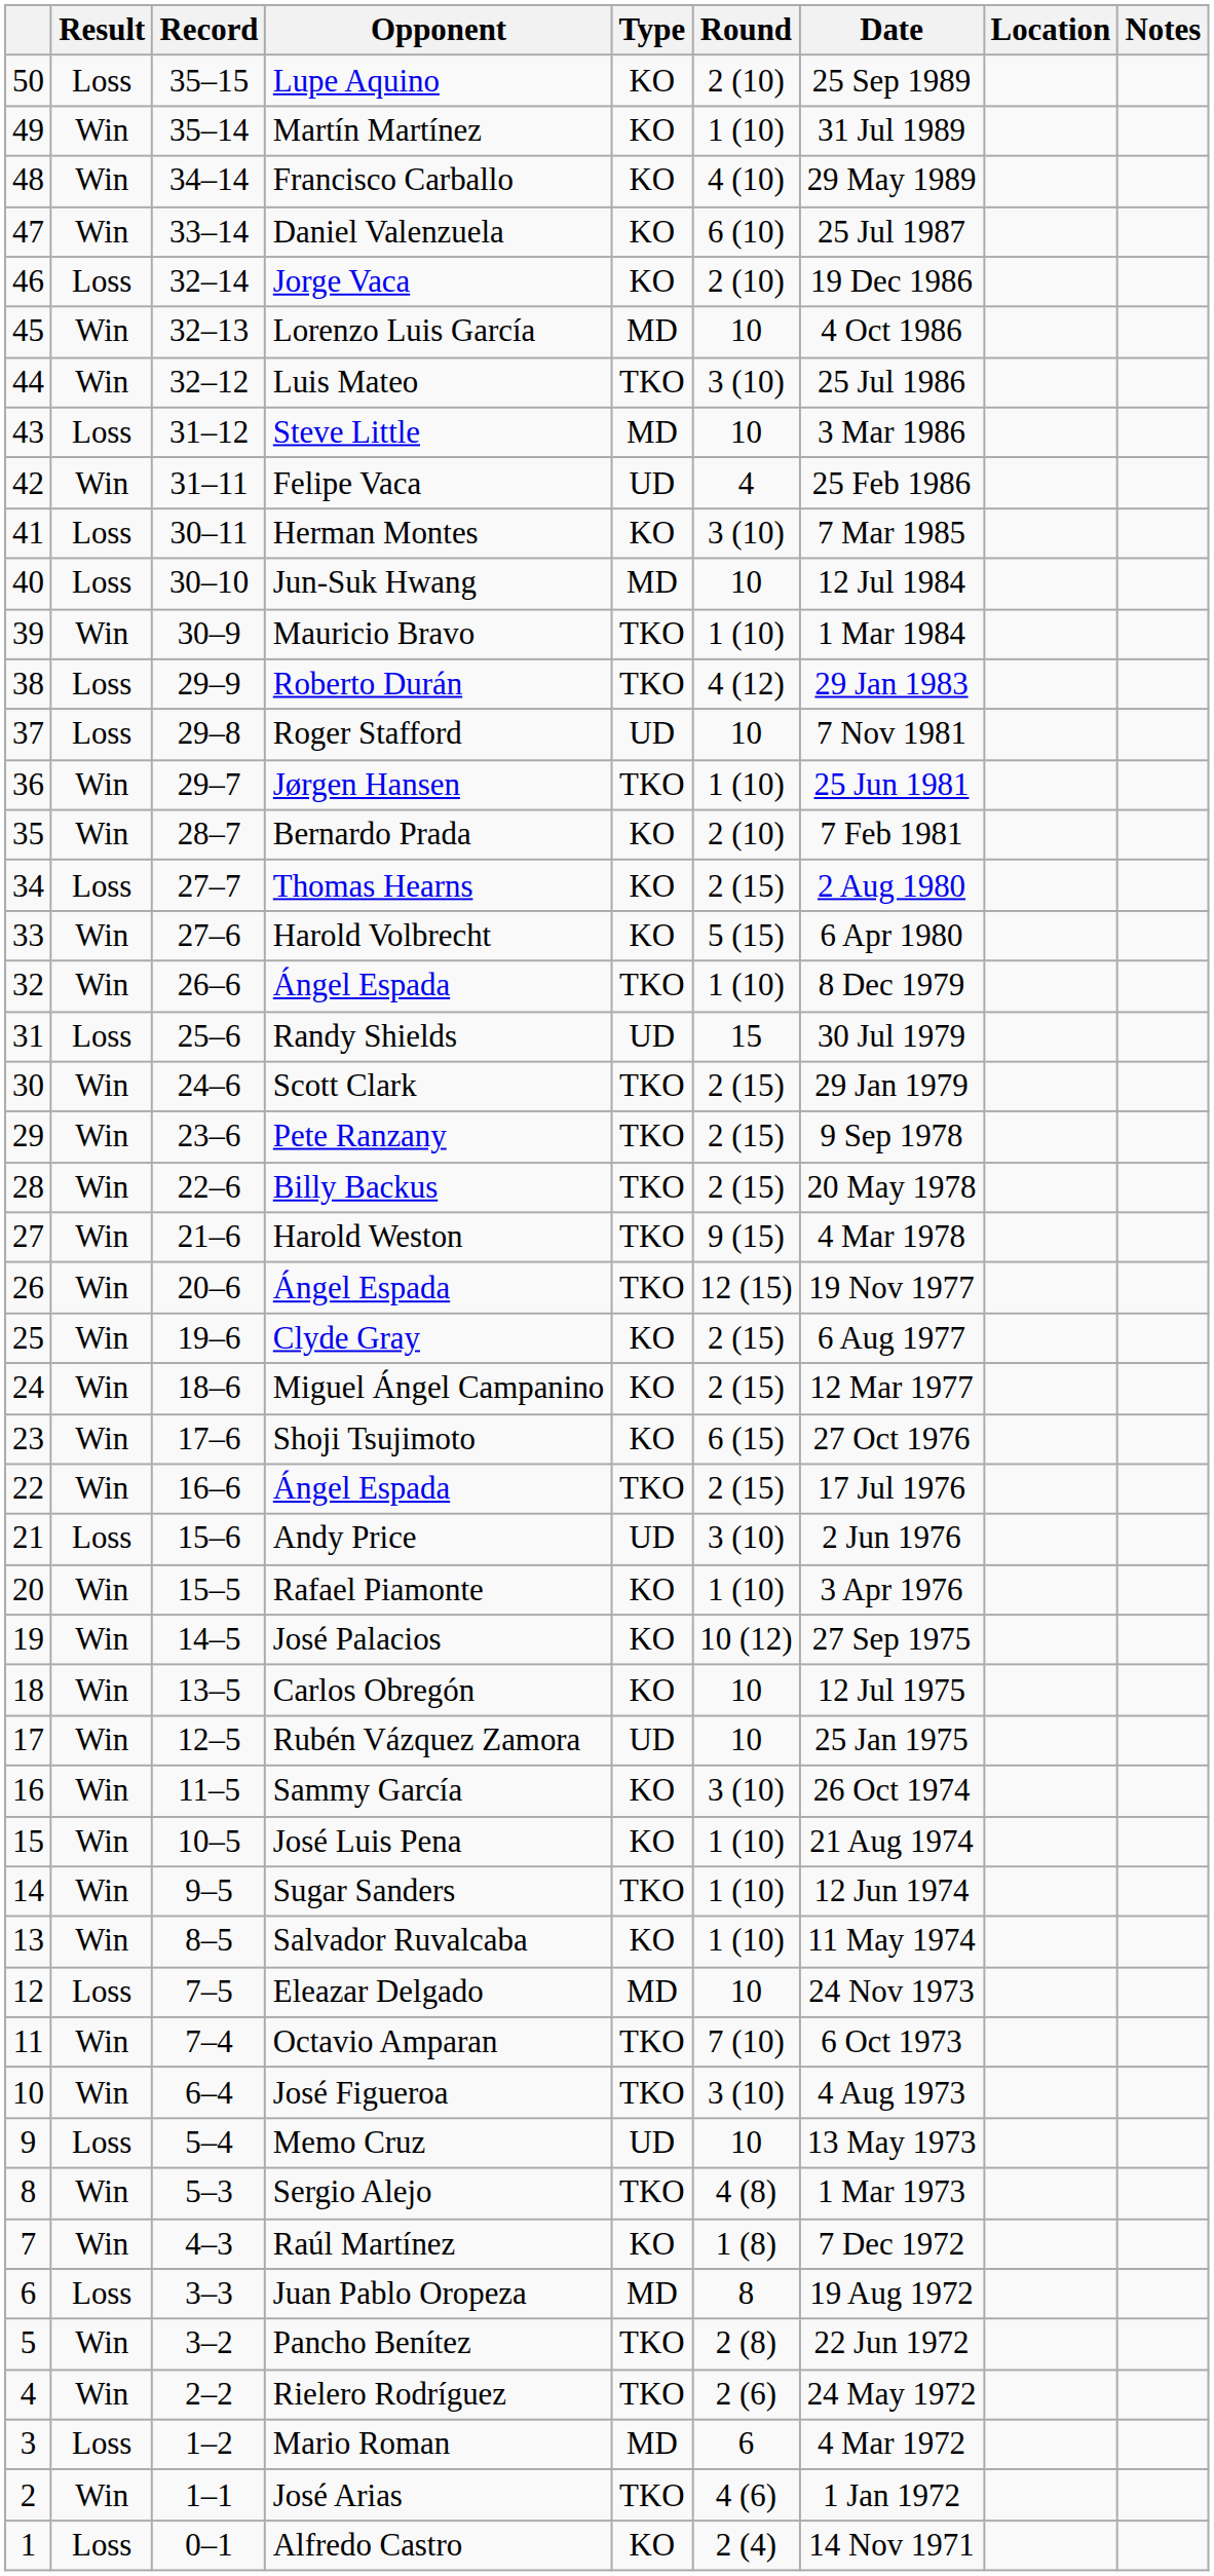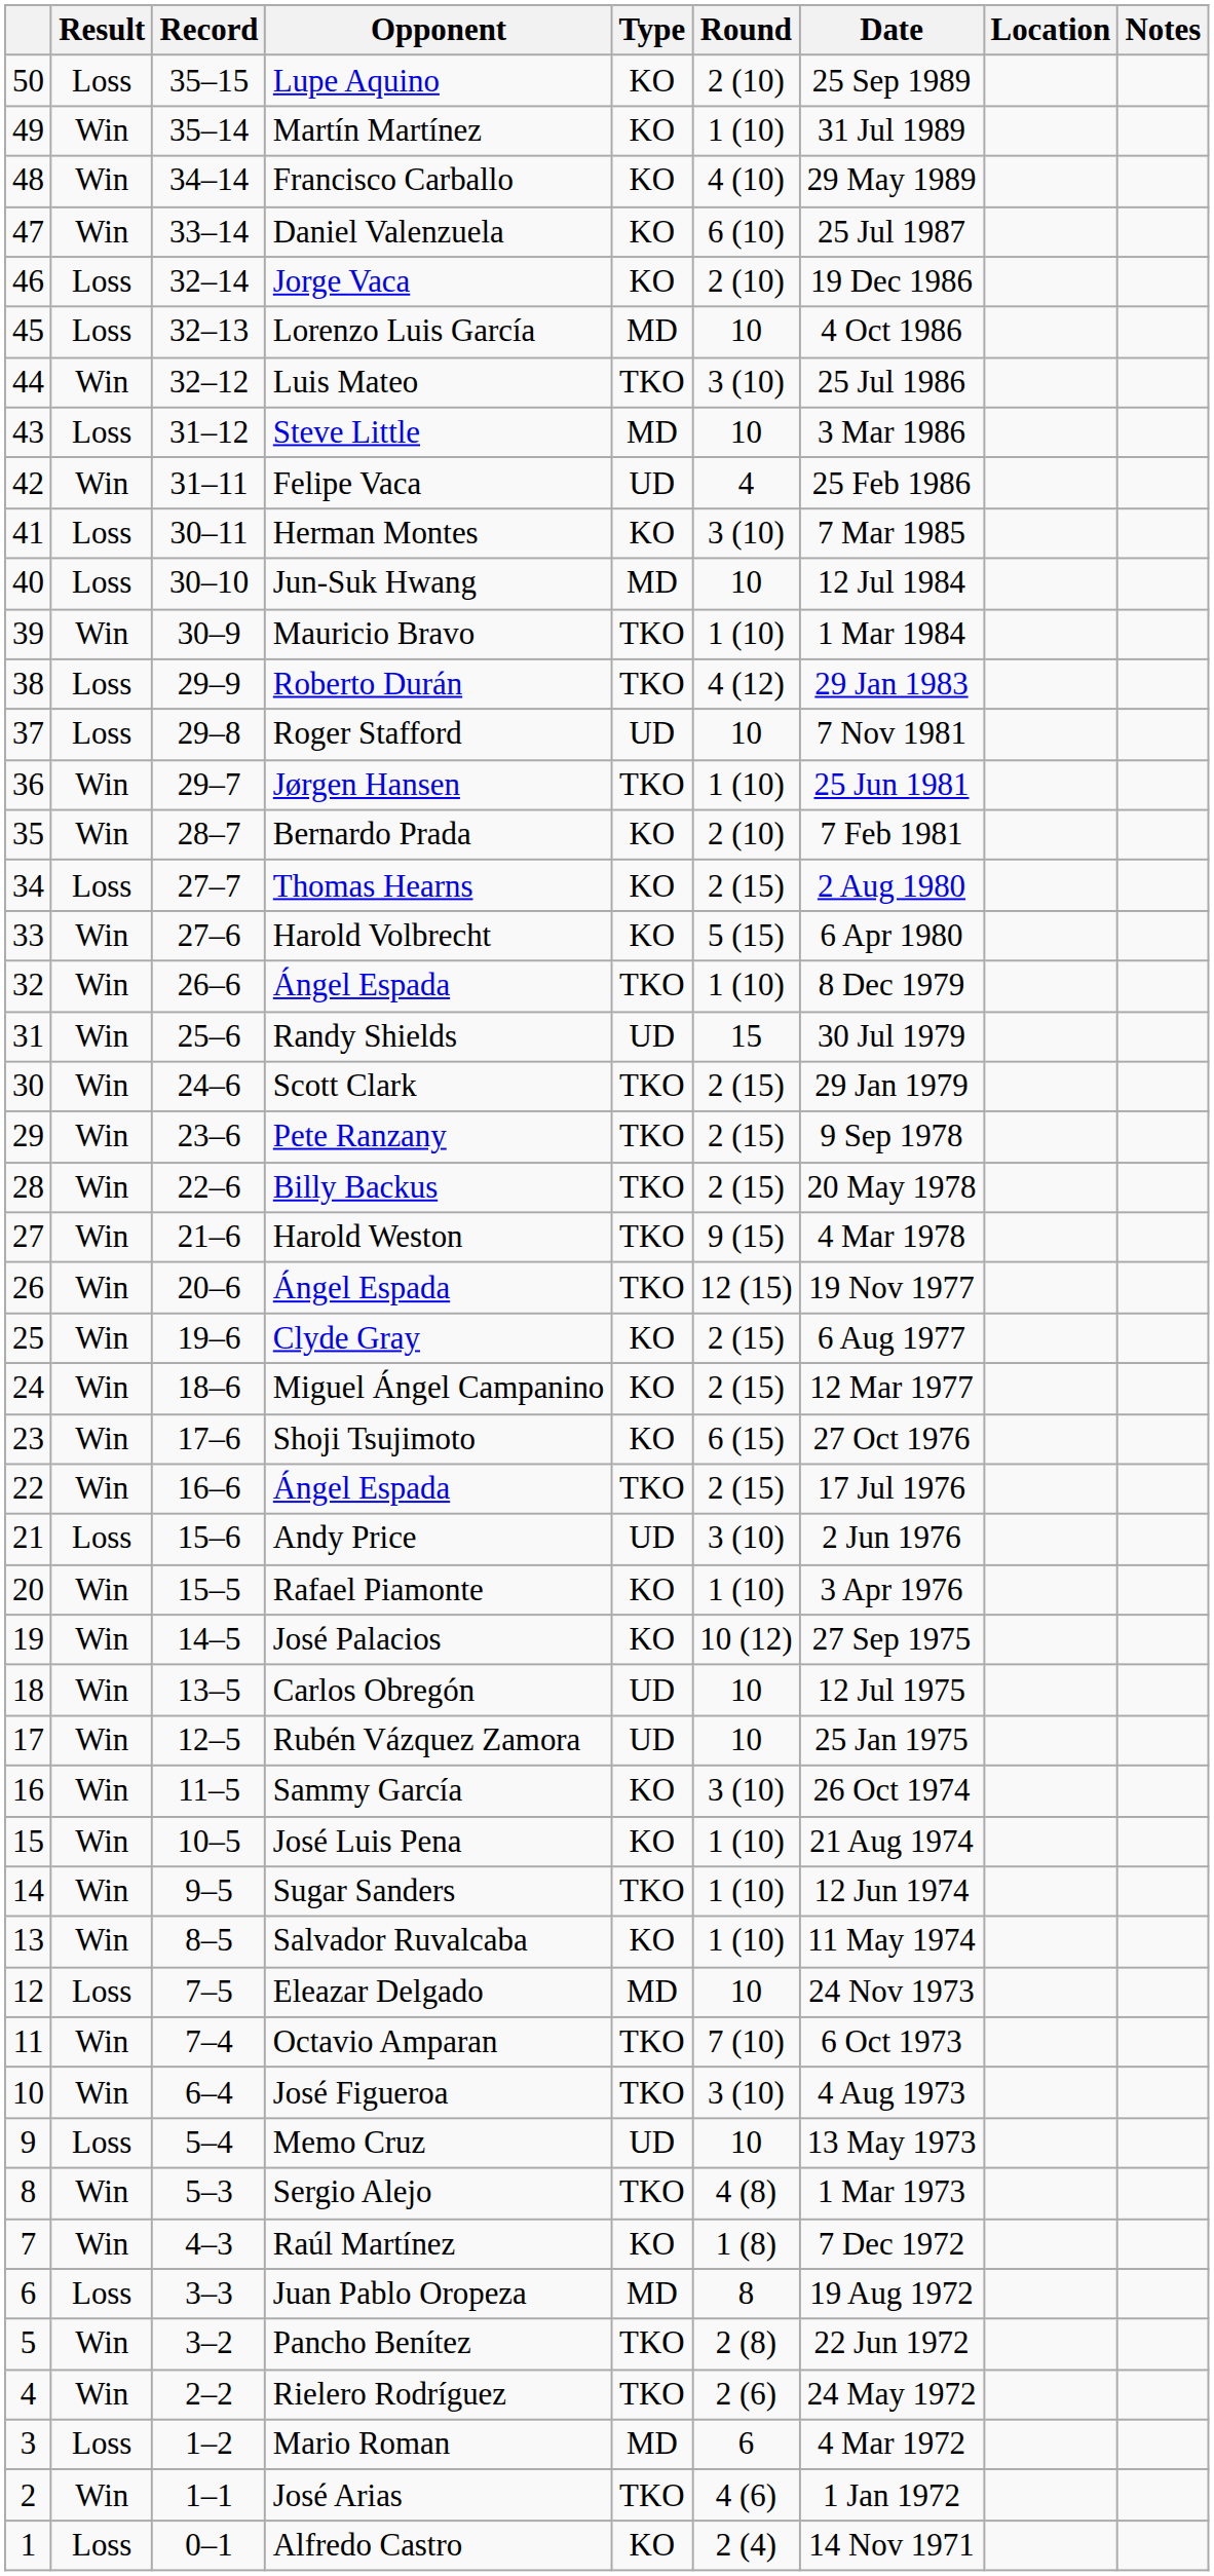 <table class="wikitable" style="text-align:center">
 <tr>
 <th></th>
 <th>Result</th>
 <th>Record</th>
 <th>Opponent</th>
 <th>Type</th>
 <th>Round</th>
 <th>Date</th>
 <th>Location</th>
 <th>Notes</th>
 </tr>
 <tr>
 <td>50</td>
 <td>Loss</td>
 <td>35–15</td>
 <td align=left><a href='#'>Lupe Aquino</a></td>
 <td>KO</td>
 <td>2 (10)</td>
 <td>25 Sep 1989</td>
 <td align=left></td>
 <td align=left></td>
 </tr>
 <tr>
 <td>49</td>
 <td>Win</td>
 <td>35–14</td>
 <td align=left>Martín Martínez</td>
 <td>KO</td>
 <td>1 (10)</td>
 <td>31 Jul 1989</td>
 <td align=left></td>
 <td align=left></td>
 </tr>
 <tr>
 <td>48</td>
 <td>Win</td>
 <td>34–14</td>
 <td align=left>Francisco Carballo</td>
 <td>KO</td>
 <td>4 (10)</td>
 <td>29 May 1989</td>
 <td align=left></td>
 <td align=left></td>
 </tr>
 <tr>
 <td>47</td>
 <td>Win</td>
 <td>33–14</td>
 <td align=left>Daniel Valenzuela</td>
 <td>KO</td>
 <td>6 (10)</td>
 <td>25 Jul 1987</td>
 <td align=left></td>
 <td align=left></td>
 </tr>
 <tr>
 <td>46</td>
 <td>Loss</td>
 <td>32–14</td>
 <td align=left><a href='#'>Jorge Vaca</a></td>
 <td>KO</td>
 <td>2 (10)</td>
 <td>19 Dec 1986</td>
 <td align=left></td>
 <td align=left></td>
 </tr>
 <tr>
 <td>45</td>
-<td>Win</td>
+<td>Loss</td>
 <td>32–13</td>
 <td align=left>Lorenzo Luis García</td>
 <td>MD</td>
 <td>10</td>
 <td>4 Oct 1986</td>
 <td align=left></td>
 <td align=left></td>
 </tr>
 <tr>
 <td>44</td>
 <td>Win</td>
 <td>32–12</td>
 <td align=left>Luis Mateo</td>
 <td>TKO</td>
 <td>3 (10)</td>
 <td>25 Jul 1986</td>
 <td align=left></td>
 <td align=left></td>
 </tr>
 <tr>
 <td>43</td>
 <td>Loss</td>
 <td>31–12</td>
 <td align=left><a href='#'>Steve Little</a></td>
 <td>MD</td>
 <td>10</td>
 <td>3 Mar 1986</td>
 <td align=left></td>
 <td align=left></td>
 </tr>
 <tr>
 <td>42</td>
 <td>Win</td>
 <td>31–11</td>
 <td align=left>Felipe Vaca</td>
 <td>UD</td>
 <td>4</td>
 <td>25 Feb 1986</td>
 <td align=left></td>
 <td align=left></td>
 </tr>
 <tr>
 <td>41</td>
 <td>Loss</td>
 <td>30–11</td>
 <td align=left>Herman Montes</td>
 <td>KO</td>
 <td>3 (10)</td>
 <td>7 Mar 1985</td>
 <td align=left></td>
 <td align=left></td>
 </tr>
 <tr>
 <td>40</td>
 <td>Loss</td>
 <td>30–10</td>
 <td align=left>Jun-Suk Hwang</td>
 <td>MD</td>
 <td>10</td>
 <td>12 Jul 1984</td>
 <td align=left></td>
 <td align=left></td>
 </tr>
 <tr>
 <td>39</td>
 <td>Win</td>
 <td>30–9</td>
 <td align=left>Mauricio Bravo</td>
 <td>TKO</td>
 <td>1 (10)</td>
 <td>1 Mar 1984</td>
 <td align=left></td>
 <td align=left></td>
 </tr>
 <tr>
 <td>38</td>
 <td>Loss</td>
 <td>29–9</td>
 <td align=left><a href='#'>Roberto Durán</a></td>
 <td>TKO</td>
 <td>4 (12)</td>
 <td><a href='#'>29 Jan 1983</a></td>
 <td align=left></td>
 <td align=left></td>
 </tr>
 <tr>
 <td>37</td>
 <td>Loss</td>
 <td>29–8</td>
 <td align=left>Roger Stafford</td>
 <td>UD</td>
 <td>10</td>
 <td>7 Nov 1981</td>
 <td align=left></td>
 <td align=left></td>
 </tr>
 <tr>
 <td>36</td>
 <td>Win</td>
 <td>29–7</td>
 <td align=left><a href='#'>Jørgen Hansen</a></td>
 <td>TKO</td>
 <td>1 (10)</td>
 <td><a href='#'>25 Jun 1981</a></td>
 <td align=left></td>
 <td align=left></td>
 </tr>
 <tr>
 <td>35</td>
 <td>Win</td>
 <td>28–7</td>
 <td align=left>Bernardo Prada</td>
 <td>KO</td>
 <td>2 (10)</td>
 <td>7 Feb 1981</td>
 <td align=left></td>
 <td align=left></td>
 </tr>
 <tr>
 <td>34</td>
 <td>Loss</td>
 <td>27–7</td>
 <td align=left><a href='#'>Thomas Hearns</a></td>
 <td>KO</td>
 <td>2 (15)</td>
 <td><a href='#'>2 Aug 1980</a></td>
 <td align=left></td>
 <td align=left></td>
 </tr>
 <tr>
 <td>33</td>
 <td>Win</td>
 <td>27–6</td>
 <td align=left>Harold Volbrecht</td>
 <td>KO</td>
 <td>5 (15)</td>
 <td>6 Apr 1980</td>
 <td align=left></td>
 <td align=left></td>
 </tr>
 <tr>
 <td>32</td>
 <td>Win</td>
 <td>26–6</td>
 <td align=left><a href='#'>Ángel Espada</a></td>
 <td>TKO</td>
 <td>1 (10)</td>
 <td>8 Dec 1979</td>
 <td align=left></td>
 <td align=left></td>
 </tr>
 <tr>
 <td>31</td>
-<td>Loss</td>
+<td>Win</td>
 <td>25–6</td>
 <td align=left>Randy Shields</td>
 <td>UD</td>
 <td>15</td>
 <td>30 Jul 1979</td>
 <td align=left></td>
 <td align=left></td>
 </tr>
 <tr>
 <td>30</td>
 <td>Win</td>
 <td>24–6</td>
 <td align=left>Scott Clark</td>
 <td>TKO</td>
 <td>2 (15)</td>
 <td>29 Jan 1979</td>
 <td align=left></td>
 <td align=left></td>
 </tr>
 <tr>
 <td>29</td>
 <td>Win</td>
 <td>23–6</td>
 <td align=left><a href='#'>Pete Ranzany</a></td>
 <td>TKO</td>
 <td>2 (15)</td>
 <td>9 Sep 1978</td>
 <td align=left></td>
 <td align=left></td>
 </tr>
 <tr>
 <td>28</td>
 <td>Win</td>
 <td>22–6</td>
 <td align=left><a href='#'>Billy Backus</a></td>
 <td>TKO</td>
 <td>2 (15)</td>
 <td>20 May 1978</td>
 <td align=left></td>
 <td align=left></td>
 </tr>
 <tr>
 <td>27</td>
 <td>Win</td>
 <td>21–6</td>
 <td align=left>Harold Weston</td>
 <td>TKO</td>
 <td>9 (15)</td>
 <td>4 Mar 1978</td>
 <td align=left></td>
 <td align=left></td>
 </tr>
 <tr>
 <td>26</td>
 <td>Win</td>
 <td>20–6</td>
 <td align=left><a href='#'>Ángel Espada</a></td>
 <td>TKO</td>
 <td>12 (15)</td>
 <td>19 Nov 1977</td>
 <td align=left></td>
 <td align=left></td>
 </tr>
 <tr>
 <td>25</td>
 <td>Win</td>
 <td>19–6</td>
 <td align=left><a href='#'>Clyde Gray</a></td>
 <td>KO</td>
 <td>2 (15)</td>
 <td>6 Aug 1977</td>
 <td align=left></td>
 <td align=left></td>
 </tr>
 <tr>
 <td>24</td>
 <td>Win</td>
 <td>18–6</td>
 <td align=left>Miguel Ángel Campanino</td>
 <td>KO</td>
 <td>2 (15)</td>
 <td>12 Mar 1977</td>
 <td align=left></td>
 <td align=left></td>
 </tr>
 <tr>
 <td>23</td>
 <td>Win</td>
 <td>17–6</td>
 <td align=left>Shoji Tsujimoto</td>
 <td>KO</td>
 <td>6 (15)</td>
 <td>27 Oct 1976</td>
 <td align=left></td>
 <td align=left></td>
 </tr>
 <tr>
 <td>22</td>
 <td>Win</td>
 <td>16–6</td>
 <td align=left><a href='#'>Ángel Espada</a></td>
 <td>TKO</td>
 <td>2 (15)</td>
 <td>17 Jul 1976</td>
 <td align=left></td>
 <td align=left></td>
 </tr>
 <tr>
 <td>21</td>
 <td>Loss</td>
 <td>15–6</td>
 <td align=left>Andy Price</td>
 <td>UD</td>
 <td>3 (10)</td>
 <td>2 Jun 1976</td>
 <td align=left></td>
 <td align=left></td>
 </tr>
 <tr>
 <td>20</td>
 <td>Win</td>
 <td>15–5</td>
 <td align=left>Rafael Piamonte</td>
 <td>KO</td>
 <td>1 (10)</td>
 <td>3 Apr 1976</td>
 <td align=left></td>
 <td align=left></td>
 </tr>
 <tr>
 <td>19</td>
 <td>Win</td>
 <td>14–5</td>
 <td align=left>José Palacios</td>
 <td>KO</td>
 <td>10 (12)</td>
 <td>27 Sep 1975</td>
 <td align=left></td>
 <td align=left></td>
 </tr>
 <tr>
 <td>18</td>
 <td>Win</td>
 <td>13–5</td>
 <td align=left>Carlos Obregón</td>
-<td>KO</td>
+<td>UD</td>
 <td>10</td>
 <td>12 Jul 1975</td>
 <td align=left></td>
 <td align=left></td>
 </tr>
 <tr>
 <td>17</td>
 <td>Win</td>
 <td>12–5</td>
 <td align=left>Rubén Vázquez Zamora</td>
 <td>UD</td>
 <td>10</td>
 <td>25 Jan 1975</td>
 <td align=left></td>
 <td align=left></td>
 </tr>
 <tr>
 <td>16</td>
 <td>Win</td>
 <td>11–5</td>
 <td align=left>Sammy García</td>
 <td>KO</td>
 <td>3 (10)</td>
 <td>26 Oct 1974</td>
 <td align=left></td>
 <td align=left></td>
 </tr>
 <tr>
 <td>15</td>
 <td>Win</td>
 <td>10–5</td>
 <td align=left>José Luis Pena</td>
 <td>KO</td>
 <td>1 (10)</td>
 <td>21 Aug 1974</td>
 <td align=left></td>
 <td align=left></td>
 </tr>
 <tr>
 <td>14</td>
 <td>Win</td>
 <td>9–5</td>
 <td align=left>Sugar Sanders</td>
 <td>TKO</td>
 <td>1 (10)</td>
 <td>12 Jun 1974</td>
 <td align=left></td>
 <td align=left></td>
 </tr>
 <tr>
 <td>13</td>
 <td>Win</td>
 <td>8–5</td>
 <td align=left>Salvador Ruvalcaba</td>
 <td>KO</td>
 <td>1 (10)</td>
 <td>11 May 1974</td>
 <td align=left></td>
 <td align=left></td>
 </tr>
 <tr>
 <td>12</td>
 <td>Loss</td>
 <td>7–5</td>
 <td align=left>Eleazar Delgado</td>
 <td>MD</td>
 <td>10</td>
 <td>24 Nov 1973</td>
 <td align=left></td>
 <td align=left></td>
 </tr>
 <tr>
 <td>11</td>
 <td>Win</td>
 <td>7–4</td>
 <td align=left>Octavio Amparan</td>
 <td>TKO</td>
 <td>7 (10)</td>
 <td>6 Oct 1973</td>
 <td align=left></td>
 <td align=left></td>
 </tr>
 <tr>
 <td>10</td>
 <td>Win</td>
 <td>6–4</td>
 <td align=left>José Figueroa</td>
 <td>TKO</td>
 <td>3 (10)</td>
 <td>4 Aug 1973</td>
 <td align=left></td>
 <td align=left></td>
 </tr>
 <tr>
 <td>9</td>
 <td>Loss</td>
 <td>5–4</td>
 <td align=left>Memo Cruz</td>
 <td>UD</td>
 <td>10</td>
 <td>13 May 1973</td>
 <td align=left></td>
 <td align=left></td>
 </tr>
 <tr>
 <td>8</td>
 <td>Win</td>
 <td>5–3</td>
 <td align=left>Sergio Alejo</td>
 <td>TKO</td>
 <td>4 (8)</td>
 <td>1 Mar 1973</td>
 <td align=left></td>
 <td align=left></td>
 </tr>
 <tr>
 <td>7</td>
 <td>Win</td>
 <td>4–3</td>
 <td align=left>Raúl Martínez</td>
 <td>KO</td>
 <td>1 (8)</td>
 <td>7 Dec 1972</td>
 <td align=left></td>
 <td align=left></td>
 </tr>
 <tr>
 <td>6</td>
 <td>Loss</td>
 <td>3–3</td>
 <td align=left>Juan Pablo Oropeza</td>
 <td>MD</td>
 <td>8</td>
 <td>19 Aug 1972</td>
 <td align=left></td>
 <td align=left></td>
 </tr>
 <tr>
 <td>5</td>
 <td>Win</td>
 <td>3–2</td>
 <td align=left>Pancho Benítez</td>
 <td>TKO</td>
 <td>2 (8)</td>
 <td>22 Jun 1972</td>
 <td align=left></td>
 <td align=left></td>
 </tr>
 <tr>
 <td>4</td>
 <td>Win</td>
 <td>2–2</td>
 <td align=left>Rielero Rodríguez</td>
 <td>TKO</td>
 <td>2 (6)</td>
 <td>24 May 1972</td>
 <td align=left></td>
 <td align=left></td>
 </tr>
 <tr>
 <td>3</td>
 <td>Loss</td>
 <td>1–2</td>
 <td align=left>Mario Roman</td>
 <td>MD</td>
 <td>6</td>
 <td>4 Mar 1972</td>
 <td align=left></td>
 <td align=left></td>
 </tr>
 <tr>
 <td>2</td>
 <td>Win</td>
 <td>1–1</td>
 <td align=left>José Arias</td>
 <td>TKO</td>
 <td>4 (6)</td>
 <td>1 Jan 1972</td>
 <td align=left></td>
 <td align=left></td>
 </tr>
 <tr>
 <td>1</td>
 <td>Loss</td>
 <td>0–1</td>
 <td align=left>Alfredo Castro</td>
 <td>KO</td>
 <td>2 (4)</td>
 <td>14 Nov 1971</td>
 <td align=left></td>
 <td align=left></td>
 </tr>
 </table>
